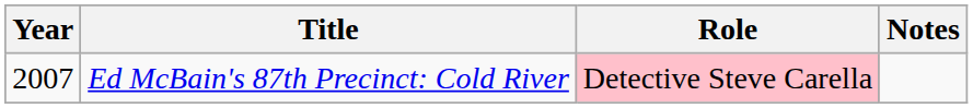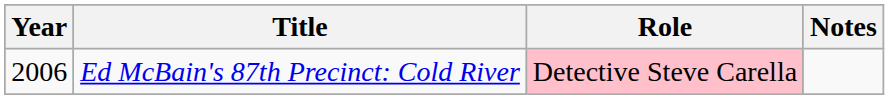 <table class="wikitable sortable">
 <tr>
 <th>Year</th>
 <th>Title</th>
 <th>Role</th>
 <th class="unsortable">Notes</th>
 </tr>
 <tr>
-<td>2007</td>
+<td>2006</td>
 <td><em><a href='#'>Ed McBain's 87th Precinct: Cold River</a></em></td>
 <td style="background: pink;">Detective Steve Carella</td>
 <td></td>
 </tr>
 </table>
